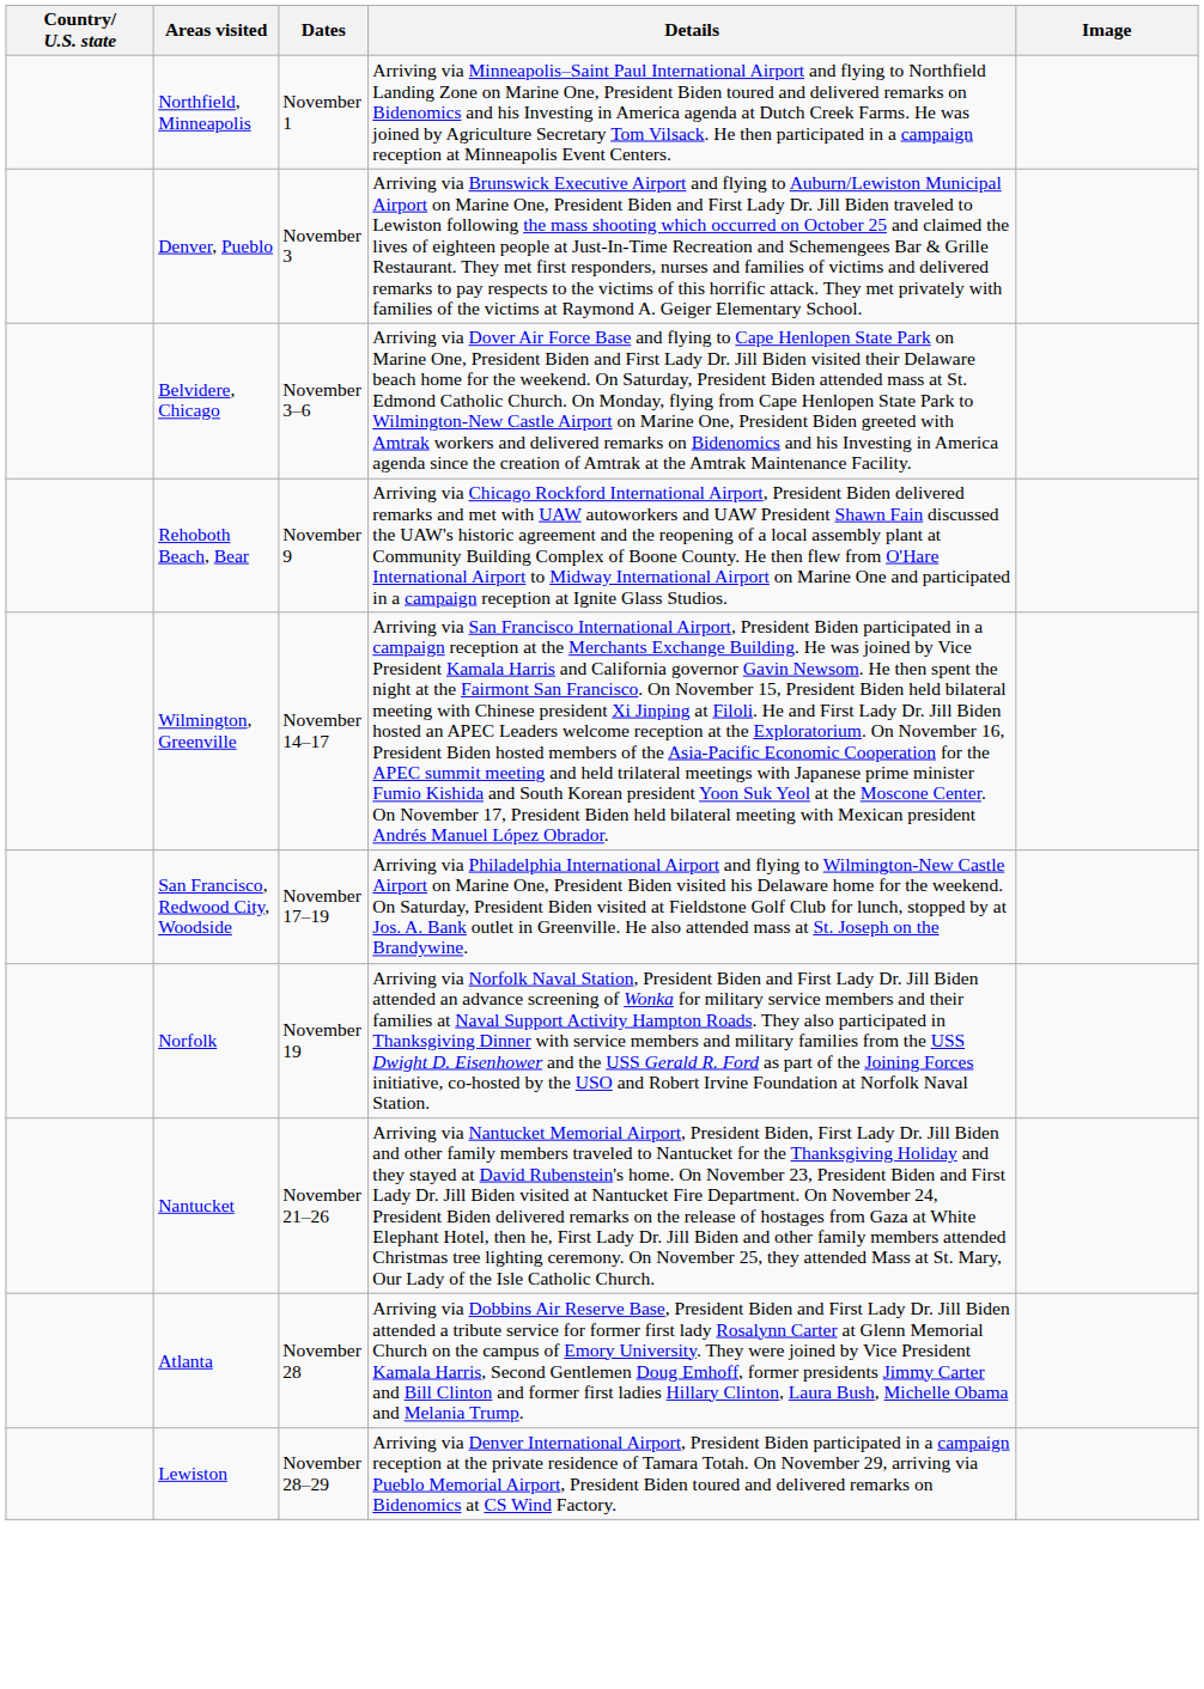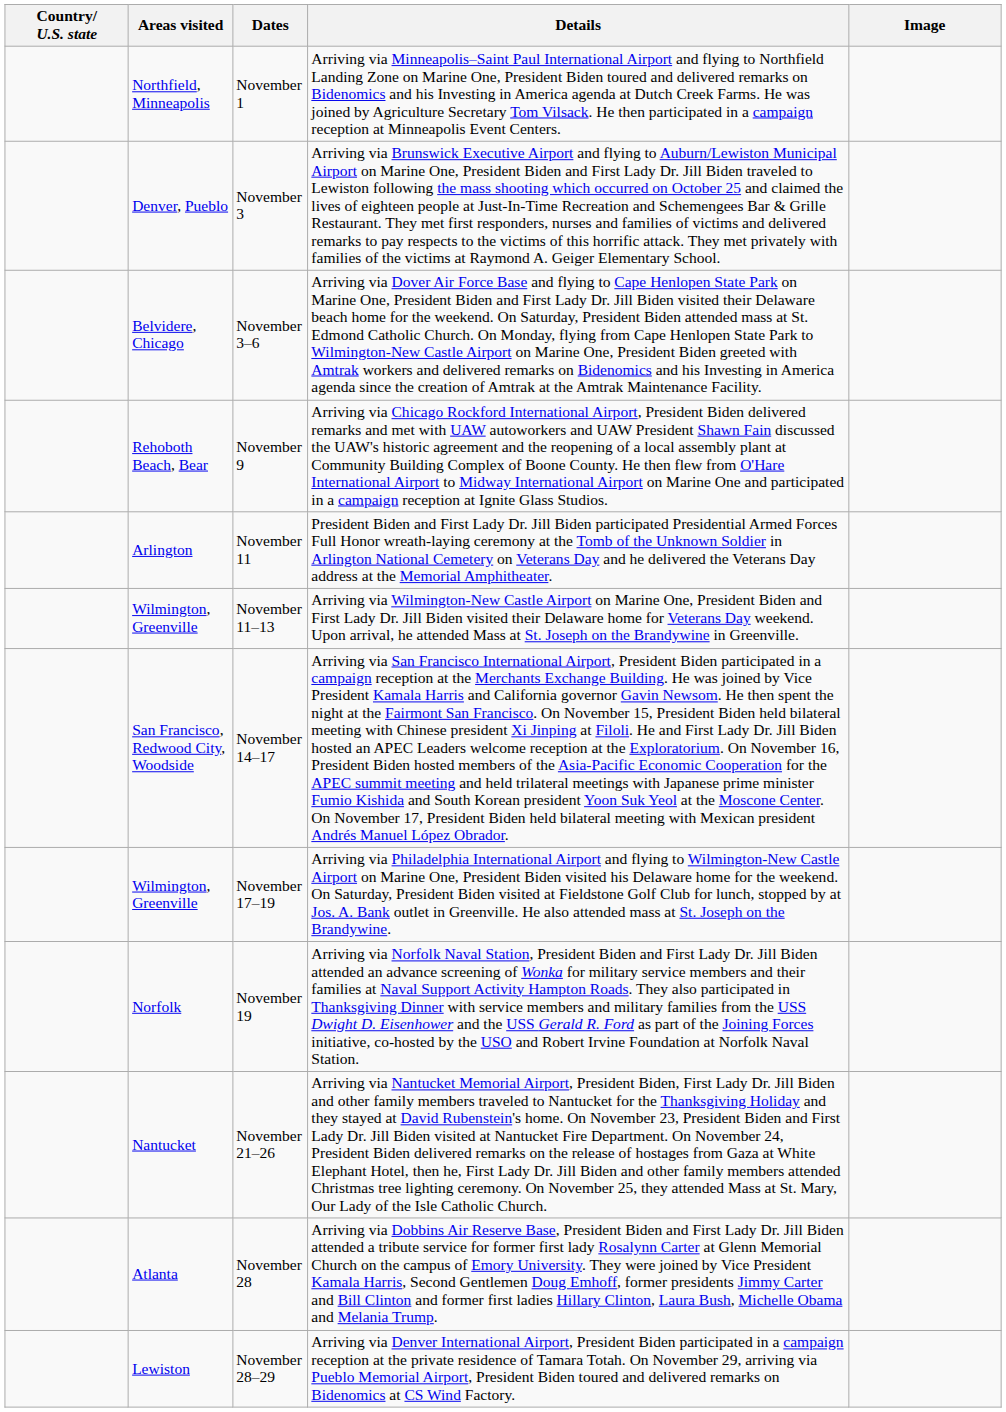 <table class="wikitable" style="margin: 1em auto 1em auto">
 <tr>
 <th width="120">Country/<br><em>U.S. state</em></th>
 <th width="100">Areas visited</th>
 <th width="70">Dates</th>
 <th width="550">Details</th>
 <th width="150">Image</th>
 </tr>
 <tr>
 <td></td>
 <td><a href='#'>Northfield</a>, <a href='#'>Minneapolis</a></td>
 <td>November 1</td>
 <td>Arriving via <a href='#'>Minneapolis–Saint Paul International Airport</a> and flying to Northfield Landing Zone on Marine One, President Biden toured and delivered remarks on <a href='#'>Bidenomics</a> and his Investing in America agenda at Dutch Creek Farms. He was joined by Agriculture Secretary <a href='#'>Tom Vilsack</a>. He then participated in a <a href='#'>campaign</a> reception at Minneapolis Event Centers.</td>
 <td></td>
 </tr>
 <tr>
 <td></td>
 <td><a href='#'>Denver</a>, <a href='#'>Pueblo</a></td>
 <td>November 3</td>
 <td>Arriving via <a href='#'>Brunswick Executive Airport</a> and flying to <a href='#'>Auburn/Lewiston Municipal Airport</a> on Marine One, President Biden and First Lady Dr. Jill Biden traveled to Lewiston following <a href='#'>the mass shooting which occurred on October 25</a> and claimed the lives of eighteen people at Just-In-Time Recreation and Schemengees Bar & Grille Restaurant. They met first responders, nurses and families of victims and delivered remarks to pay respects to the victims of this horrific attack. They met privately with families of the victims at Raymond A. Geiger Elementary School.</td>
 <td></td>
 </tr>
 <tr>
 <td></td>
 <td><a href='#'>Belvidere</a>, <a href='#'>Chicago</a></td>
 <td>November 3–6</td>
 <td>Arriving via <a href='#'>Dover Air Force Base</a> and flying to <a href='#'>Cape Henlopen State Park</a> on Marine One, President Biden and First Lady Dr. Jill Biden visited their Delaware beach home for the weekend. On Saturday, President Biden attended mass at St. Edmond Catholic Church. On Monday, flying from Cape Henlopen State Park to <a href='#'>Wilmington-New Castle Airport</a> on Marine One, President Biden greeted with <a href='#'>Amtrak</a> workers and delivered remarks on <a href='#'>Bidenomics</a> and his Investing in America agenda since the creation of Amtrak at the Amtrak Maintenance Facility.</td>
 <td></td>
 </tr>
 <tr>
 <td></td>
 <td><a href='#'>Rehoboth Beach</a>, <a href='#'>Bear</a></td>
 <td>November 9</td>
 <td>Arriving via <a href='#'>Chicago Rockford International Airport</a>, President Biden delivered remarks and met with <a href='#'>UAW</a> autoworkers and UAW President <a href='#'>Shawn Fain</a> discussed the UAW's historic agreement and the reopening of a local assembly plant at Community Building Complex of Boone County. He then flew from <a href='#'>O'Hare International Airport</a> to <a href='#'>Midway International Airport</a> on Marine One and participated in a <a href='#'>campaign</a> reception at Ignite Glass Studios.</td>
 <td></td>
 </tr>
 <tr>
 <td></td>
+<td><a href='#'>Arlington</a></td>
+<td>November 11</td>
+<td>President Biden and First Lady Dr. Jill Biden participated Presidential Armed Forces Full Honor wreath-laying ceremony at the <a href='#'>Tomb of the Unknown Soldier</a> in <a href='#'>Arlington National Cemetery</a> on <a href='#'>Veterans Day</a> and he delivered the Veterans Day address at the <a href='#'>Memorial Amphitheater</a>.</td>
+<td></td>
+</tr>
+<tr>
+<td></td>
 <td><a href='#'>Wilmington</a>, <a href='#'>Greenville</a></td>
+<td>November 11–13</td>
+<td>Arriving via <a href='#'>Wilmington-New Castle Airport</a> on Marine One, President Biden and First Lady Dr. Jill Biden visited their Delaware home for <a href='#'>Veterans Day</a> weekend. Upon arrival, he attended Mass at <a href='#'>St. Joseph on the Brandywine</a> in Greenville.</td>
+<td></td>
+</tr>
+<tr>
+<td></td>
+<td><a href='#'>San Francisco</a>, <a href='#'>Redwood City</a>, <a href='#'>Woodside</a></td>
 <td>November 14–17</td>
 <td>Arriving via <a href='#'>San Francisco International Airport</a>, President Biden participated in a <a href='#'>campaign</a> reception at the <a href='#'>Merchants Exchange Building</a>. He was joined by Vice President <a href='#'>Kamala Harris</a> and California governor <a href='#'>Gavin Newsom</a>. He then spent the night at the <a href='#'>Fairmont San Francisco</a>. On November 15, President Biden held bilateral meeting with Chinese president <a href='#'>Xi Jinping</a> at <a href='#'>Filoli</a>. He and First Lady Dr. Jill Biden hosted an APEC Leaders welcome reception at the <a href='#'>Exploratorium</a>. On November 16, President Biden hosted members of the <a href='#'>Asia-Pacific Economic Cooperation</a> for the <a href='#'>APEC summit meeting</a> and held trilateral meetings with Japanese prime minister <a href='#'>Fumio Kishida</a> and South Korean president <a href='#'>Yoon Suk Yeol</a> at the <a href='#'>Moscone Center</a>. On November 17, President Biden held bilateral meeting with Mexican president <a href='#'>Andrés Manuel López Obrador</a>.</td>
 <td></td>
 </tr>
 <tr>
 <td></td>
-<td><a href='#'>San Francisco</a>, <a href='#'>Redwood City</a>, <a href='#'>Woodside</a></td>
+<td><a href='#'>Wilmington</a>, <a href='#'>Greenville</a></td>
 <td>November 17–19</td>
 <td>Arriving via <a href='#'>Philadelphia International Airport</a> and flying to <a href='#'>Wilmington-New Castle Airport</a> on Marine One, President Biden visited his Delaware home for the weekend. On Saturday, President Biden visited at Fieldstone Golf Club for lunch, stopped by at <a href='#'>Jos. A. Bank</a> outlet in Greenville. He also attended mass at <a href='#'>St. Joseph on the Brandywine</a>.</td>
 <td></td>
 </tr>
 <tr>
 <td></td>
 <td><a href='#'>Norfolk</a></td>
 <td>November 19</td>
 <td>Arriving via <a href='#'>Norfolk Naval Station</a>, President Biden and First Lady Dr. Jill Biden attended an advance screening of <em><a href='#'>Wonka</a></em> for military service members and their families at <a href='#'>Naval Support Activity Hampton Roads</a>. They also participated in <a href='#'>Thanksgiving Dinner</a> with service members and military families from the <a href='#'>USS <em>Dwight D. Eisenhower</em></a> and the <a href='#'>USS <em>Gerald R. Ford</em></a> as part of the <a href='#'>Joining Forces</a> initiative, co-hosted by the <a href='#'>USO</a> and Robert Irvine Foundation at Norfolk Naval Station.</td>
 <td></td>
 </tr>
 <tr>
 <td></td>
 <td><a href='#'>Nantucket</a></td>
 <td>November 21–26</td>
 <td>Arriving via <a href='#'>Nantucket Memorial Airport</a>, President Biden, First Lady Dr. Jill Biden and other family members traveled to Nantucket for the <a href='#'>Thanksgiving Holiday</a> and they stayed at <a href='#'>David Rubenstein</a>'s home. On November 23, President Biden and First Lady Dr. Jill Biden visited at Nantucket Fire Department. On November 24, President Biden delivered remarks on the release of hostages from Gaza at White Elephant Hotel, then he, First Lady Dr. Jill Biden and other family members attended Christmas tree lighting ceremony. On November 25, they attended Mass at St. Mary, Our Lady of the Isle Catholic Church.</td>
 <td></td>
 </tr>
 <tr>
 <td></td>
 <td><a href='#'>Atlanta</a></td>
 <td>November 28</td>
 <td>Arriving via <a href='#'>Dobbins Air Reserve Base</a>, President Biden and First Lady Dr. Jill Biden attended a tribute service for former first lady <a href='#'>Rosalynn Carter</a> at Glenn Memorial Church on the campus of <a href='#'>Emory University</a>. They were joined by Vice President <a href='#'>Kamala Harris</a>, Second Gentlemen <a href='#'>Doug Emhoff</a>, former presidents <a href='#'>Jimmy Carter</a> and <a href='#'>Bill Clinton</a> and former first ladies <a href='#'>Hillary Clinton</a>, <a href='#'>Laura Bush</a>, <a href='#'>Michelle Obama</a> and <a href='#'>Melania Trump</a>.</td>
 <td></td>
 </tr>
 <tr>
 <td></td>
 <td><a href='#'>Lewiston</a></td>
 <td>November 28–29</td>
 <td>Arriving via <a href='#'>Denver International Airport</a>, President Biden participated in a <a href='#'>campaign</a> reception at the private residence of Tamara Totah. On November 29, arriving via <a href='#'>Pueblo Memorial Airport</a>, President Biden toured and delivered remarks on <a href='#'>Bidenomics</a> at <a href='#'>CS Wind</a> Factory.</td>
 <td></td>
 </tr>
 </table>
